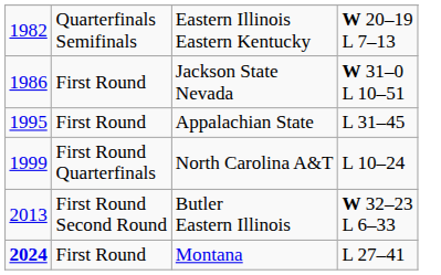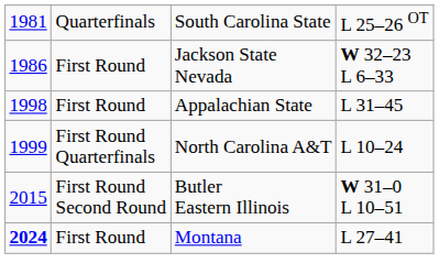 <table class="wikitable">
 <tr>
 </tr>
 <tr>
-<td><a href='#'>1982</a></td>
-<td>Quarterfinals<br>Semifinals</td>
-<td>Eastern Illinois<br>Eastern Kentucky</td>
-<td><strong>W</strong> 20–19<br>L 7–13</td>
+<td><a href='#'>1981</a></td>
+<td>Quarterfinals</td>
+<td>South Carolina State</td>
+<td>L 25–26 <sup>OT</sup></td>
 </tr>
 <tr>
 <td><a href='#'>1986</a></td>
 <td>First Round</td>
 <td>Jackson State<br>Nevada</td>
-<td><strong>W</strong> 31–0<br>L 10–51</td>
+<td><strong>W</strong> 32–23<br>L 6–33</td>
 </tr>
 <tr>
-<td><a href='#'>1995</a></td>
+<td><a href='#'>1998</a></td>
 <td>First Round</td>
 <td>Appalachian State</td>
 <td>L 31–45</td>
 </tr>
 <tr>
 <td><a href='#'>1999</a></td>
 <td>First Round<br>Quarterfinals</td>
 <td>North Carolina A&T</td>
 <td>L 10–24</td>
 </tr>
 <tr>
-<td><a href='#'>2013</a></td>
+<td><a href='#'>2015</a></td>
 <td>First Round<br>Second Round</td>
 <td>Butler<br>Eastern Illinois</td>
-<td><strong>W</strong> 32–23<br>L 6–33</td>
+<td><strong>W</strong> 31–0<br>L 10–51</td>
 </tr>
 <tr>
 <td><strong><a href='#'>2024</a></strong></td>
 <td>First Round</td>
 <td><a href='#'>Montana</a></td>
 <td>L 27–41</td>
 </tr>
 </table>
